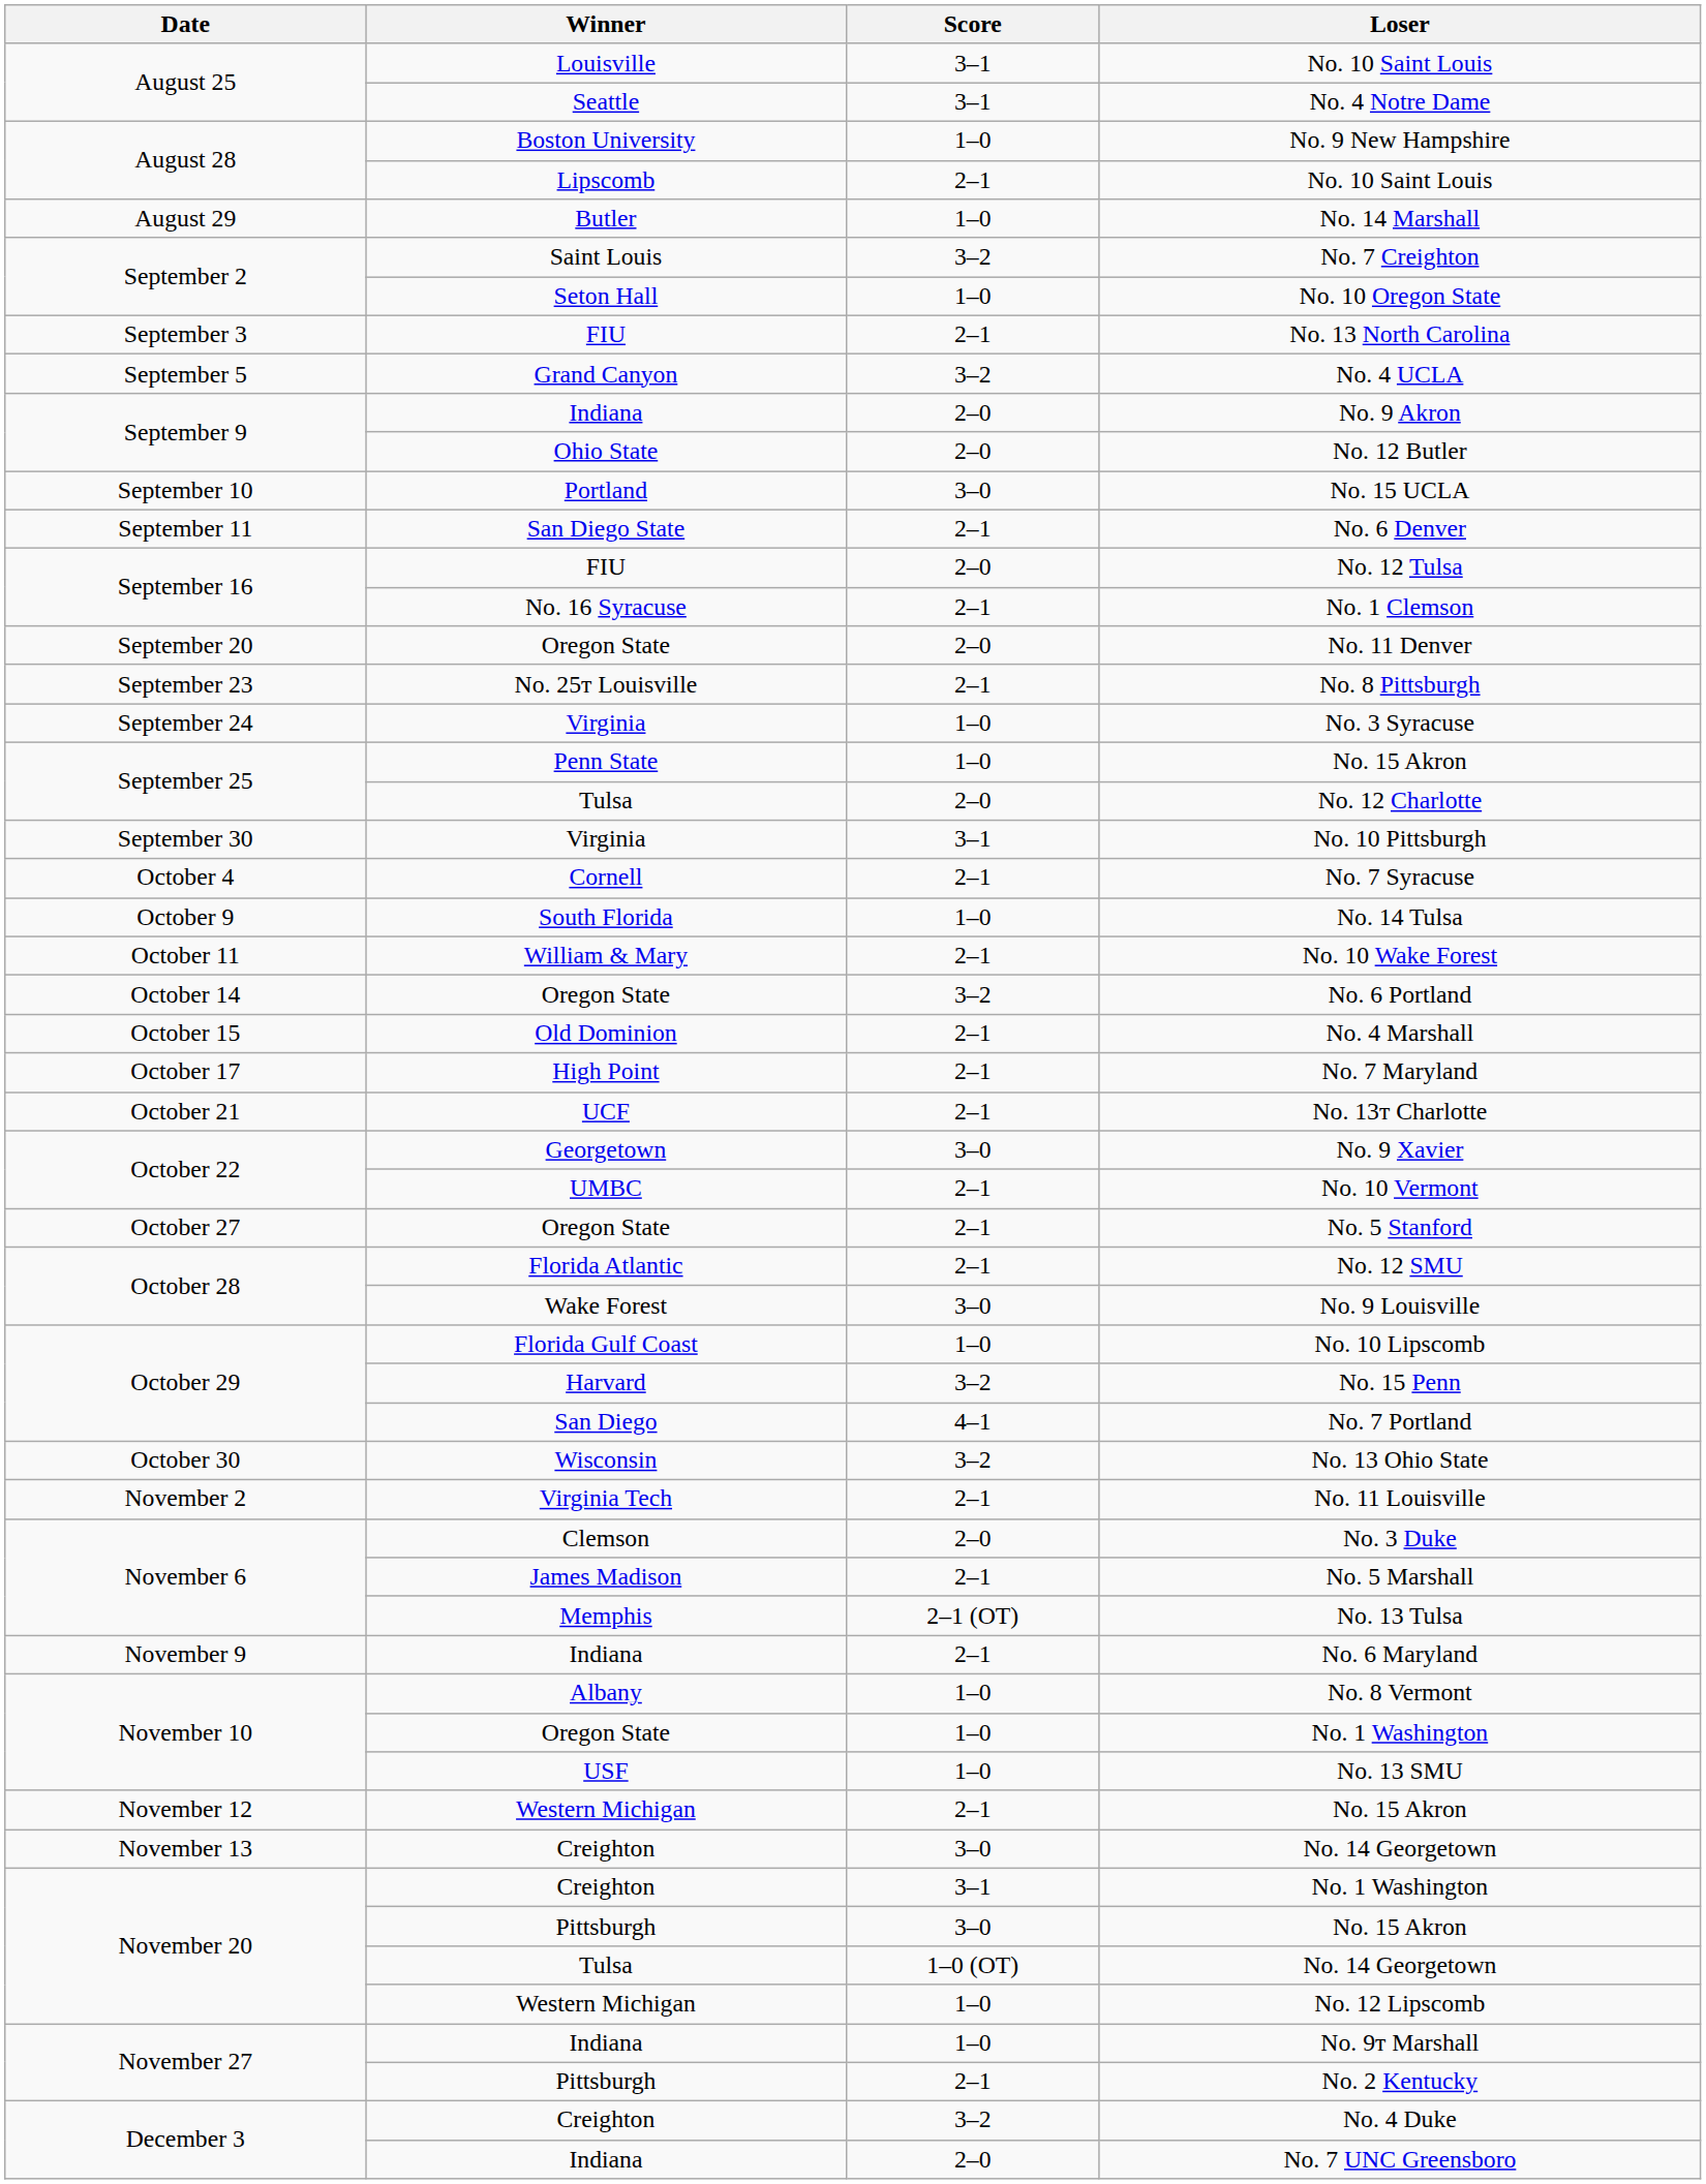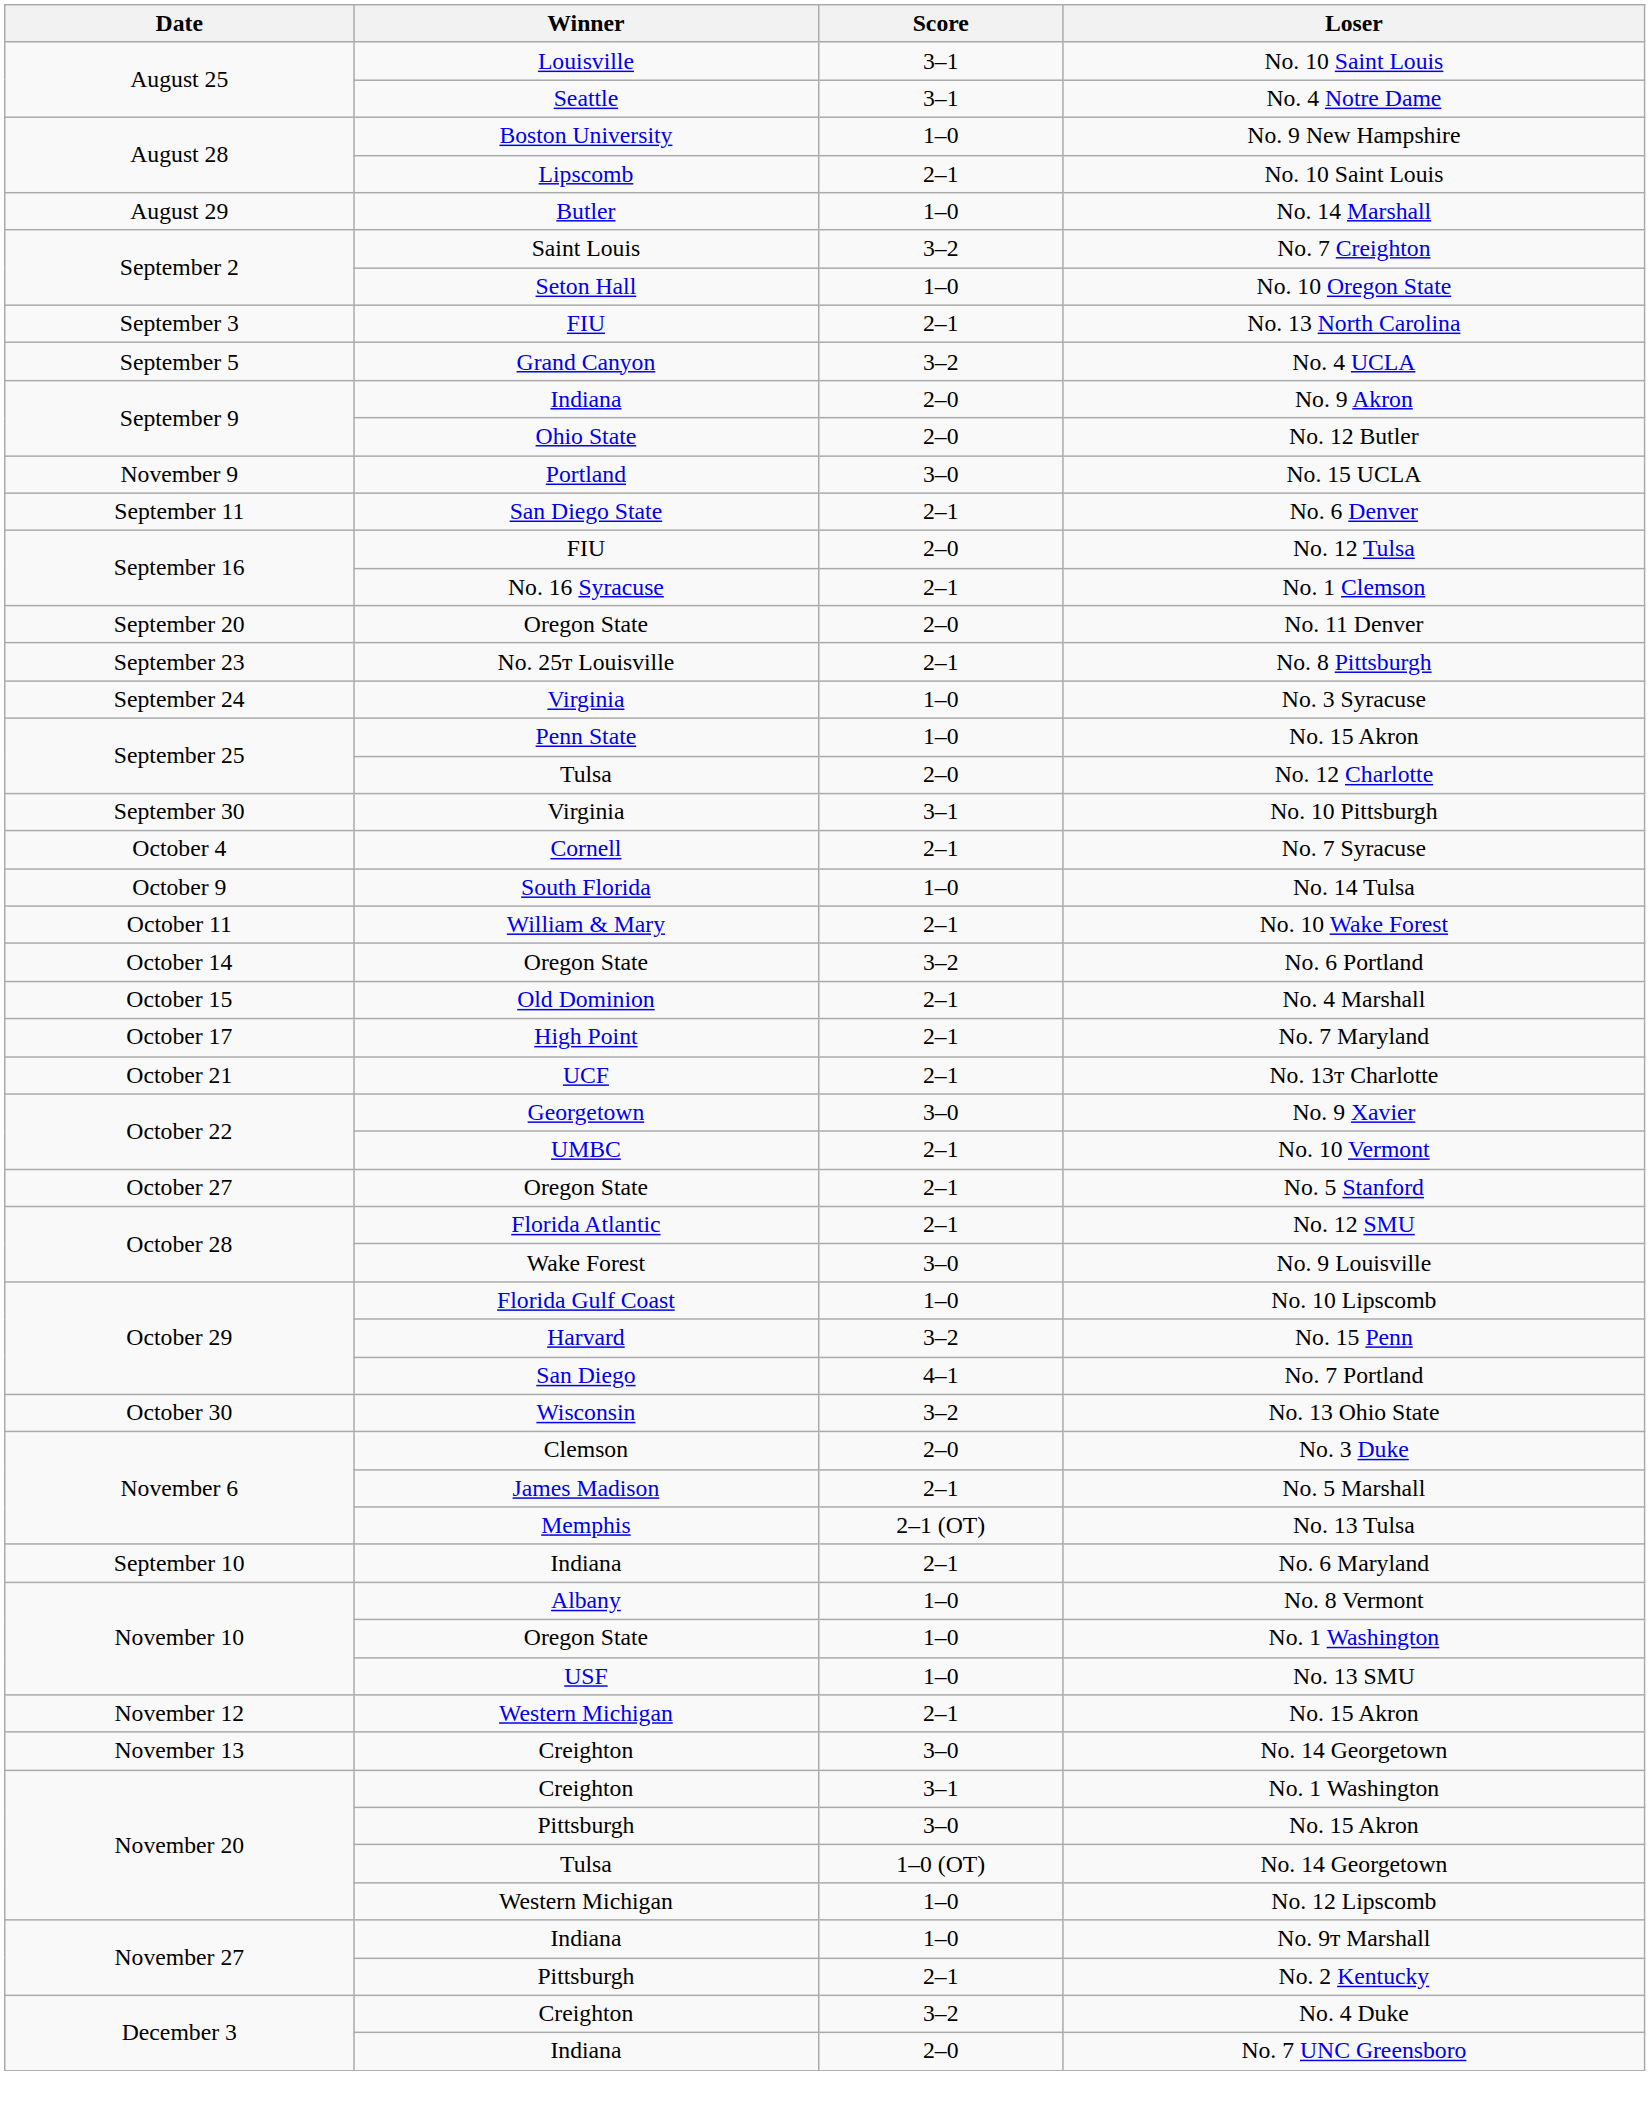 <table class="wikitable" style="text-align:center; font-size:100%; width:70%">
 <tr>
 <th>Date</th>
 <th>Winner</th>
 <th>Score</th>
 <th>Loser</th>
 </tr>
 <tr>
 <td rowspan=2>August 25</td>
 <td><a href='#'>Louisville</a></td>
 <td>3–1</td>
 <td>No. 10 <a href='#'>Saint Louis</a></td>
 </tr>
 <tr>
 <td><a href='#'>Seattle</a></td>
 <td>3–1</td>
 <td>No. 4 <a href='#'>Notre Dame</a></td>
 </tr>
 <tr>
 <td rowspan=2>August 28</td>
 <td><a href='#'>Boston University</a></td>
 <td>1–0</td>
 <td>No. 9 New Hampshire</td>
 </tr>
 <tr>
 <td><a href='#'>Lipscomb</a></td>
 <td>2–1</td>
 <td>No. 10 Saint Louis</td>
 </tr>
 <tr>
 <td>August 29</td>
 <td><a href='#'>Butler</a></td>
 <td>1–0</td>
 <td>No. 14 <a href='#'>Marshall</a></td>
 </tr>
 <tr>
 <td rowspan=2>September 2</td>
 <td>Saint Louis</td>
 <td>3–2</td>
 <td>No. 7 <a href='#'>Creighton</a></td>
 </tr>
 <tr>
 <td><a href='#'>Seton Hall</a></td>
 <td>1–0</td>
 <td>No. 10 <a href='#'>Oregon State</a></td>
 </tr>
 <tr>
 <td>September 3</td>
 <td><a href='#'>FIU</a></td>
 <td>2–1</td>
 <td>No. 13 <a href='#'>North Carolina</a></td>
 </tr>
 <tr>
 <td>September 5</td>
 <td><a href='#'>Grand Canyon</a></td>
 <td>3–2</td>
 <td>No. 4 <a href='#'>UCLA</a></td>
 </tr>
 <tr>
 <td rowspan=2>September 9</td>
 <td><a href='#'>Indiana</a></td>
 <td>2–0</td>
 <td>No. 9 <a href='#'>Akron</a></td>
 </tr>
 <tr>
 <td><a href='#'>Ohio State</a></td>
 <td>2–0</td>
 <td>No. 12 Butler</td>
 </tr>
 <tr>
-<td>September 10</td>
+<td>November 9</td>
 <td><a href='#'>Portland</a></td>
 <td>3–0</td>
 <td>No. 15 UCLA</td>
 </tr>
 <tr>
 <td>September 11</td>
 <td><a href='#'>San Diego State</a></td>
 <td>2–1</td>
 <td>No. 6 <a href='#'>Denver</a></td>
 </tr>
 <tr>
 <td rowspan=2>September 16</td>
 <td>FIU</td>
 <td>2–0</td>
 <td>No. 12 <a href='#'>Tulsa</a></td>
 </tr>
 <tr>
 <td>No. 16 <a href='#'>Syracuse</a></td>
 <td>2–1</td>
 <td>No. 1 <a href='#'>Clemson</a></td>
 </tr>
 <tr>
 <td>September 20</td>
 <td>Oregon State</td>
 <td>2–0</td>
 <td>No. 11 Denver</td>
 </tr>
 <tr>
 <td>September 23</td>
 <td>No. 25т Louisville</td>
 <td>2–1</td>
 <td>No. 8 <a href='#'>Pittsburgh</a></td>
 </tr>
 <tr>
 <td>September 24</td>
 <td><a href='#'>Virginia</a></td>
 <td>1–0</td>
 <td>No. 3 Syracuse</td>
 </tr>
 <tr>
 <td rowspan=2>September 25</td>
 <td><a href='#'>Penn State</a></td>
 <td>1–0</td>
 <td>No. 15 Akron</td>
 </tr>
 <tr>
 <td>Tulsa</td>
 <td>2–0</td>
 <td>No. 12 <a href='#'>Charlotte</a></td>
 </tr>
 <tr>
 <td>September 30</td>
 <td>Virginia</td>
 <td>3–1</td>
 <td>No. 10 Pittsburgh</td>
 </tr>
 <tr>
 <td>October 4</td>
 <td><a href='#'>Cornell</a></td>
 <td>2–1</td>
 <td>No. 7 Syracuse</td>
 </tr>
 <tr>
 <td>October 9</td>
 <td><a href='#'>South Florida</a></td>
 <td>1–0</td>
 <td>No. 14 Tulsa</td>
 </tr>
 <tr>
 <td>October 11</td>
 <td><a href='#'>William & Mary</a></td>
 <td>2–1</td>
 <td>No. 10 <a href='#'>Wake Forest</a></td>
 </tr>
 <tr>
 <td>October 14</td>
 <td>Oregon State</td>
 <td>3–2</td>
 <td>No. 6 Portland</td>
 </tr>
 <tr>
 <td>October 15</td>
 <td><a href='#'>Old Dominion</a></td>
 <td>2–1</td>
 <td>No. 4 Marshall</td>
 </tr>
 <tr>
 <td>October 17</td>
 <td><a href='#'>High Point</a></td>
 <td>2–1</td>
 <td>No. 7 Maryland</td>
 </tr>
 <tr>
 <td>October 21</td>
 <td><a href='#'>UCF</a></td>
 <td>2–1</td>
 <td>No. 13т Charlotte</td>
 </tr>
 <tr>
 <td rowspan=2>October 22</td>
 <td><a href='#'>Georgetown</a></td>
 <td>3–0</td>
 <td>No. 9 <a href='#'>Xavier</a></td>
 </tr>
 <tr>
 <td><a href='#'>UMBC</a></td>
 <td>2–1</td>
 <td>No. 10 <a href='#'>Vermont</a></td>
 </tr>
 <tr>
 <td>October 27</td>
 <td>Oregon State</td>
 <td>2–1</td>
 <td>No. 5 <a href='#'>Stanford</a></td>
 </tr>
 <tr>
 <td rowspan=2>October 28</td>
 <td><a href='#'>Florida Atlantic</a></td>
 <td>2–1</td>
 <td>No. 12 <a href='#'>SMU</a></td>
 </tr>
 <tr>
 <td>Wake Forest</td>
 <td>3–0</td>
 <td>No. 9 Louisville</td>
 </tr>
 <tr>
 <td rowspan=3>October 29</td>
 <td><a href='#'>Florida Gulf Coast</a></td>
 <td>1–0</td>
 <td>No. 10 Lipscomb</td>
 </tr>
 <tr>
 <td><a href='#'>Harvard</a></td>
 <td>3–2</td>
 <td>No. 15 <a href='#'>Penn</a></td>
 </tr>
 <tr>
 <td><a href='#'>San Diego</a></td>
 <td>4–1</td>
 <td>No. 7 Portland</td>
 </tr>
 <tr>
 <td>October 30</td>
 <td><a href='#'>Wisconsin</a></td>
 <td>3–2</td>
 <td>No. 13 Ohio State</td>
 </tr>
 <tr>
-<td>November 2</td>
-<td><a href='#'>Virginia Tech</a></td>
-<td>2–1</td>
-<td>No. 11 Louisville</td>
-</tr>
-<tr>
 <td rowspan=3>November 6</td>
 <td>Clemson</td>
 <td>2–0</td>
 <td>No. 3 <a href='#'>Duke</a></td>
 </tr>
 <tr>
 <td><a href='#'>James Madison</a></td>
 <td>2–1</td>
 <td>No. 5 Marshall</td>
 </tr>
 <tr>
 <td><a href='#'>Memphis</a></td>
 <td>2–1 (OT)</td>
 <td>No. 13 Tulsa</td>
 </tr>
 <tr>
-<td>November 9</td>
+<td>September 10</td>
 <td>Indiana</td>
 <td>2–1</td>
 <td>No. 6 Maryland</td>
 </tr>
 <tr>
 <td rowspan=3>November 10</td>
 <td><a href='#'>Albany</a></td>
 <td>1–0</td>
 <td>No. 8 Vermont</td>
 </tr>
 <tr>
 <td>Oregon State</td>
 <td>1–0</td>
 <td>No. 1 <a href='#'>Washington</a></td>
 </tr>
 <tr>
 <td><a href='#'>USF</a></td>
 <td>1–0</td>
 <td>No. 13 SMU</td>
 </tr>
 <tr>
 <td>November 12</td>
 <td><a href='#'>Western Michigan</a></td>
 <td>2–1</td>
 <td>No. 15 Akron</td>
 </tr>
 <tr>
 <td>November 13</td>
 <td>Creighton</td>
 <td>3–0</td>
 <td>No. 14 Georgetown</td>
 </tr>
 <tr>
 <td rowspan=4>November 20</td>
 <td>Creighton</td>
 <td>3–1</td>
 <td>No. 1 Washington</td>
 </tr>
 <tr>
 <td>Pittsburgh</td>
 <td>3–0</td>
 <td>No. 15 Akron</td>
 </tr>
 <tr>
 <td>Tulsa</td>
 <td>1–0 (OT)</td>
 <td>No. 14 Georgetown</td>
 </tr>
 <tr>
 <td>Western Michigan</td>
 <td>1–0</td>
 <td>No. 12 Lipscomb</td>
 </tr>
 <tr>
 <td rowspan=2>November 27</td>
 <td>Indiana</td>
 <td>1–0</td>
 <td>No. 9т Marshall</td>
 </tr>
 <tr>
 <td>Pittsburgh</td>
 <td>2–1</td>
 <td>No. 2 <a href='#'>Kentucky</a></td>
 </tr>
 <tr>
 <td rowspan=2>December 3</td>
 <td>Creighton</td>
 <td>3–2</td>
 <td>No. 4 Duke</td>
 </tr>
 <tr>
 <td>Indiana</td>
 <td>2–0</td>
 <td>No. 7 <a href='#'>UNC Greensboro</a></td>
 </tr>
 </table>
